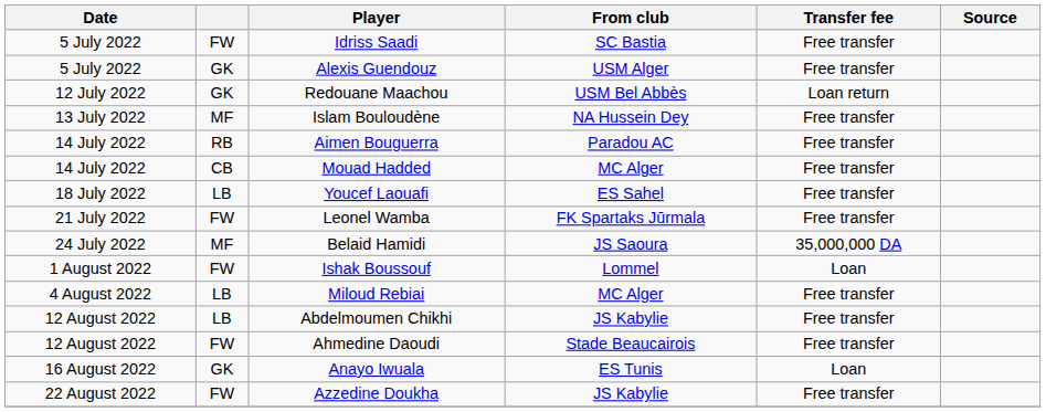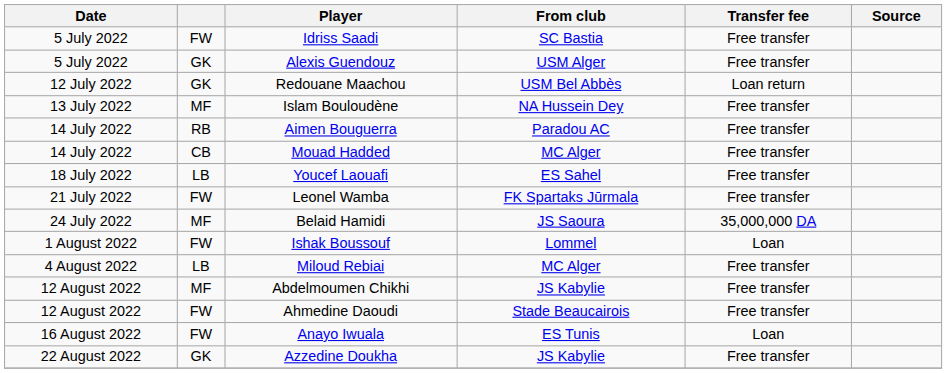 <table class="wikitable sortable" style="width:70%; text-align:center; font-size:85%; text-align:centre;">
 <tr>
 <th>Date</th>
 <th></th>
 <th>Player</th>
 <th>From club</th>
 <th>Transfer fee</th>
 <th>Source</th>
 </tr>
 <tr>
 <td>5 July 2022</td>
 <td>FW</td>
 <td> <a href='#'>Idriss Saadi</a></td>
 <td> <a href='#'>SC Bastia</a></td>
 <td>Free transfer</td>
 <td></td>
 </tr>
 <tr>
 <td>5 July 2022</td>
 <td>GK</td>
 <td> <a href='#'>Alexis Guendouz</a></td>
 <td><a href='#'>USM Alger</a></td>
 <td>Free transfer</td>
 <td></td>
 </tr>
 <tr>
 <td>12 July 2022</td>
 <td>GK</td>
 <td> Redouane Maachou</td>
 <td><a href='#'>USM Bel Abbès</a></td>
 <td>Loan return</td>
 <td></td>
 </tr>
 <tr>
 <td>13 July 2022</td>
 <td>MF</td>
 <td> Islam Bouloudène</td>
 <td><a href='#'>NA Hussein Dey</a></td>
 <td>Free transfer</td>
 <td></td>
 </tr>
 <tr>
 <td>14 July 2022</td>
 <td>RB</td>
 <td> <a href='#'>Aimen Bouguerra</a></td>
 <td><a href='#'>Paradou AC</a></td>
 <td>Free transfer</td>
 <td></td>
 </tr>
 <tr>
 <td>14 July 2022</td>
 <td>CB</td>
 <td> <a href='#'>Mouad Hadded</a></td>
 <td><a href='#'>MC Alger</a></td>
 <td>Free transfer</td>
 <td></td>
 </tr>
 <tr>
 <td>18 July 2022</td>
 <td>LB</td>
 <td> <a href='#'>Youcef Laouafi</a></td>
 <td> <a href='#'>ES Sahel</a></td>
 <td>Free transfer</td>
 <td></td>
 </tr>
 <tr>
 <td>21 July 2022</td>
 <td>FW</td>
 <td> Leonel Wamba</td>
 <td> <a href='#'>FK Spartaks Jūrmala</a></td>
 <td>Free transfer</td>
 <td></td>
 </tr>
 <tr>
 <td>24 July 2022</td>
 <td>MF</td>
 <td> Belaid Hamidi</td>
 <td><a href='#'>JS Saoura</a></td>
 <td>35,000,000 <a href='#'>DA</a></td>
 <td></td>
 </tr>
 <tr>
 <td>1 August 2022</td>
 <td>FW</td>
 <td> <a href='#'>Ishak Boussouf</a></td>
 <td> <a href='#'>Lommel</a></td>
 <td>Loan</td>
 <td></td>
 </tr>
 <tr>
 <td>4 August 2022</td>
 <td>LB</td>
 <td> <a href='#'>Miloud Rebiai</a></td>
 <td><a href='#'>MC Alger</a></td>
 <td>Free transfer</td>
 <td></td>
 </tr>
 <tr>
 <td>12 August 2022</td>
-<td>LB</td>
+<td>MF</td>
 <td> Abdelmoumen Chikhi</td>
 <td><a href='#'>JS Kabylie</a></td>
 <td>Free transfer</td>
 <td></td>
 </tr>
 <tr>
 <td>12 August 2022</td>
 <td>FW</td>
 <td> Ahmedine Daoudi</td>
 <td> <a href='#'>Stade Beaucairois</a></td>
 <td>Free transfer</td>
 <td></td>
 </tr>
 <tr>
 <td>16 August 2022</td>
-<td>GK</td>
+<td>FW</td>
 <td> <a href='#'>Anayo Iwuala</a></td>
 <td> <a href='#'>ES Tunis</a></td>
 <td>Loan</td>
 <td></td>
 </tr>
 <tr>
 <td>22 August 2022</td>
-<td>FW</td>
+<td>GK</td>
 <td> <a href='#'>Azzedine Doukha</a></td>
 <td><a href='#'>JS Kabylie</a></td>
 <td>Free transfer</td>
 <td></td>
 </tr>
 <tr>
 </tr>
 </table>
